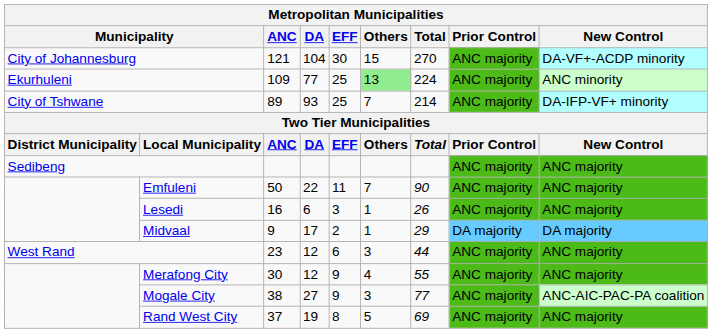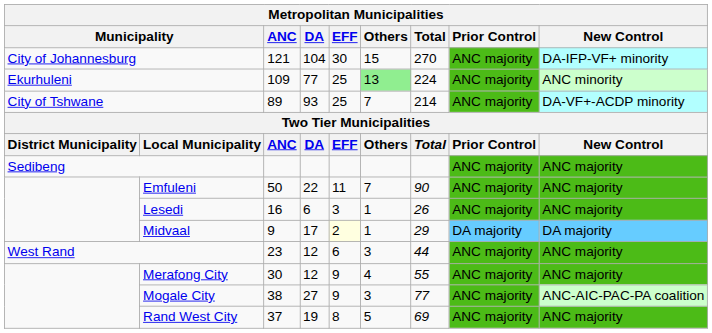 <table class="wikitable">
 <tr>
 <th colspan="9">Metropolitan Municipalities</th>
 </tr>
 <tr>
 <th colspan="2">Municipality</th>
 <th><a href='#'>ANC</a></th>
 <th><a href='#'>DA</a></th>
 <th><a href='#'>EFF</a></th>
 <th>Others</th>
 <th>Total</th>
 <th>Prior Control</th>
 <th>New Control</th>
 </tr>
 <tr>
 <td colspan="2"><a href='#'>City of Johannesburg</a></td>
 <td>121</td>
 <td>104</td>
 <td>30</td>
 <td>15</td>
 <td>270</td>
 <td style="background:#4CBB17;">ANC majority</td>
-<td style="background:#B2FFFF;">DA-VF+-ACDP minority</td>
+<td style="background:#B2FFFF;">DA-IFP-VF+ minority</td>
 </tr>
 <tr>
 <td colspan="2"><a href='#'>Ekurhuleni</a></td>
 <td>109</td>
 <td>77</td>
 <td>25</td>
 <td style="background: lightgreen;">13</td>
 <td>224</td>
 <td style="background:#4CBB17;">ANC majority</td>
 <td style="background:#cfc;">ANC minority</td>
 </tr>
 <tr>
 <td colspan="2"><a href='#'>City of Tshwane</a></td>
 <td>89</td>
 <td>93</td>
 <td>25</td>
 <td>7</td>
 <td>214</td>
 <td style="background:#4CBB17;">ANC majority</td>
-<td style="background:#B2FFFF;">DA-IFP-VF+ minority</td>
+<td style="background:#B2FFFF;">DA-VF+-ACDP minority</td>
 </tr>
 <tr>
 <th colspan="9">Two Tier Municipalities</th>
 </tr>
 <tr>
 <th>District Municipality</th>
 <th>Local Municipality</th>
 <th><a href='#'>ANC</a></th>
 <th><a href='#'>DA</a></th>
 <th><a href='#'>EFF</a></th>
 <th>Others</th>
 <th><em>Total</em></th>
 <th>Prior Control</th>
 <th>New Control</th>
 </tr>
 <tr>
 <td colspan="2"><a href='#'>Sedibeng</a></td>
 <td></td>
 <td></td>
 <td></td>
 <td></td>
 <td></td>
 <td style="background:#4CBB17;">ANC majority</td>
 <td style="background:#4CBB17;">ANC majority</td>
 </tr>
 <tr>
 <td rowspan="3"></td>
 <td><a href='#'>Emfuleni</a></td>
 <td>50</td>
 <td>22</td>
 <td>11</td>
 <td>7</td>
 <td><em>90</em></td>
 <td style="background:#4CBB17;">ANC majority</td>
 <td style="background:#4CBB17;">ANC majority</td>
 </tr>
 <tr>
 <td><a href='#'>Lesedi</a></td>
 <td>16</td>
 <td>6</td>
 <td>3</td>
 <td>1</td>
 <td><em>26</em></td>
 <td style="background:#4CBB17;">ANC majority</td>
 <td style="background:#4CBB17;">ANC majority</td>
 </tr>
 <tr>
 <td><a href='#'>Midvaal</a></td>
 <td>9</td>
 <td>17</td>
-<td>2</td>
+<td style="background: lightyellow;">2</td>
 <td>1</td>
 <td><em>29</em></td>
 <td style="background:#6cf;">DA majority</td>
 <td style="background:#6cf;">DA majority</td>
 </tr>
 <tr>
 <td colspan="2"><a href='#'>West Rand</a></td>
 <td>23</td>
 <td>12</td>
 <td>6</td>
 <td>3</td>
 <td><em>44</em></td>
 <td style="background:#4CBB17;">ANC majority</td>
 <td style="background:#4CBB17;">ANC majority</td>
 </tr>
 <tr>
 <td rowspan="3"></td>
 <td><a href='#'>Merafong City</a></td>
 <td>30</td>
 <td>12</td>
 <td>9</td>
 <td>4</td>
 <td><em>55</em></td>
 <td style="background:#4CBB17;">ANC majority</td>
 <td style="background:#4CBB17;">ANC majority</td>
 </tr>
 <tr>
 <td><a href='#'>Mogale City</a></td>
 <td>38</td>
 <td>27</td>
 <td>9</td>
 <td>3</td>
 <td><em>77</em></td>
 <td style="background:#4CBB17;">ANC majority</td>
 <td style="background:#cfc;">ANC-AIC-PAC-PA coalition</td>
 </tr>
 <tr>
 <td><a href='#'>Rand West City</a></td>
 <td>37</td>
 <td>19</td>
 <td>8</td>
 <td>5</td>
 <td><em>69</em></td>
 <td style="background:#4CBB17;">ANC majority</td>
 <td style="background:#4CBB17;">ANC majority</td>
 </tr>
 </table>
